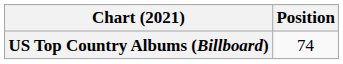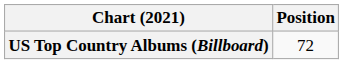 <table class="wikitable plainrowheaders" style="text-align:center">
 <tr>
 <th scope="col">Chart (2021)</th>
 <th scope="col">Position</th>
 </tr>
 <tr>
 <th scope="row">US Top Country Albums (<em>Billboard</em>)</th>
-<td>74</td>
+<td>72</td>
 </tr>
 </table>
